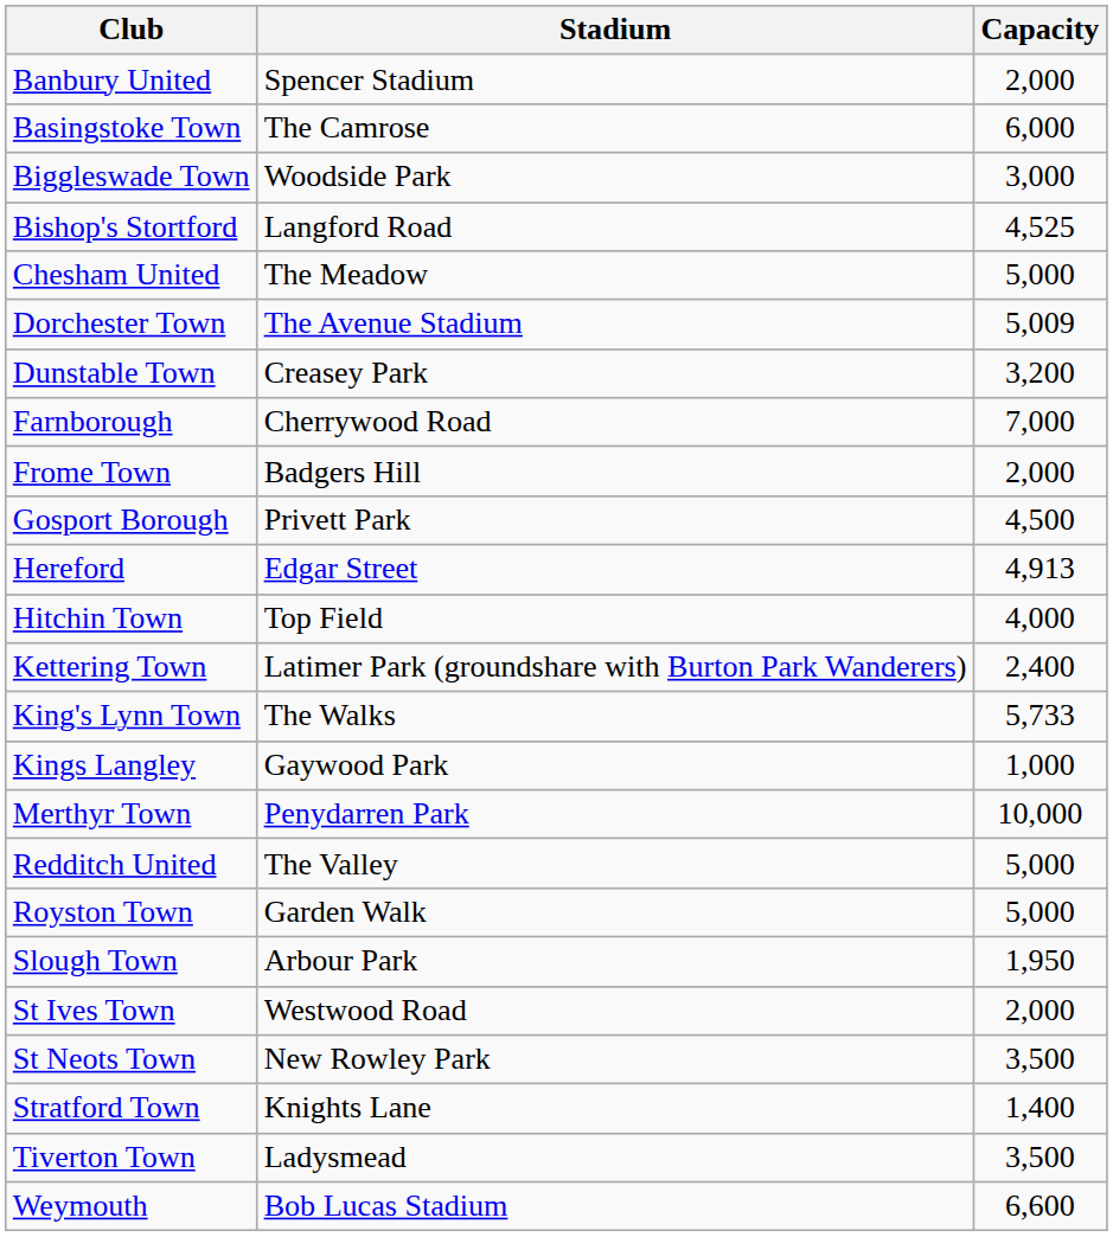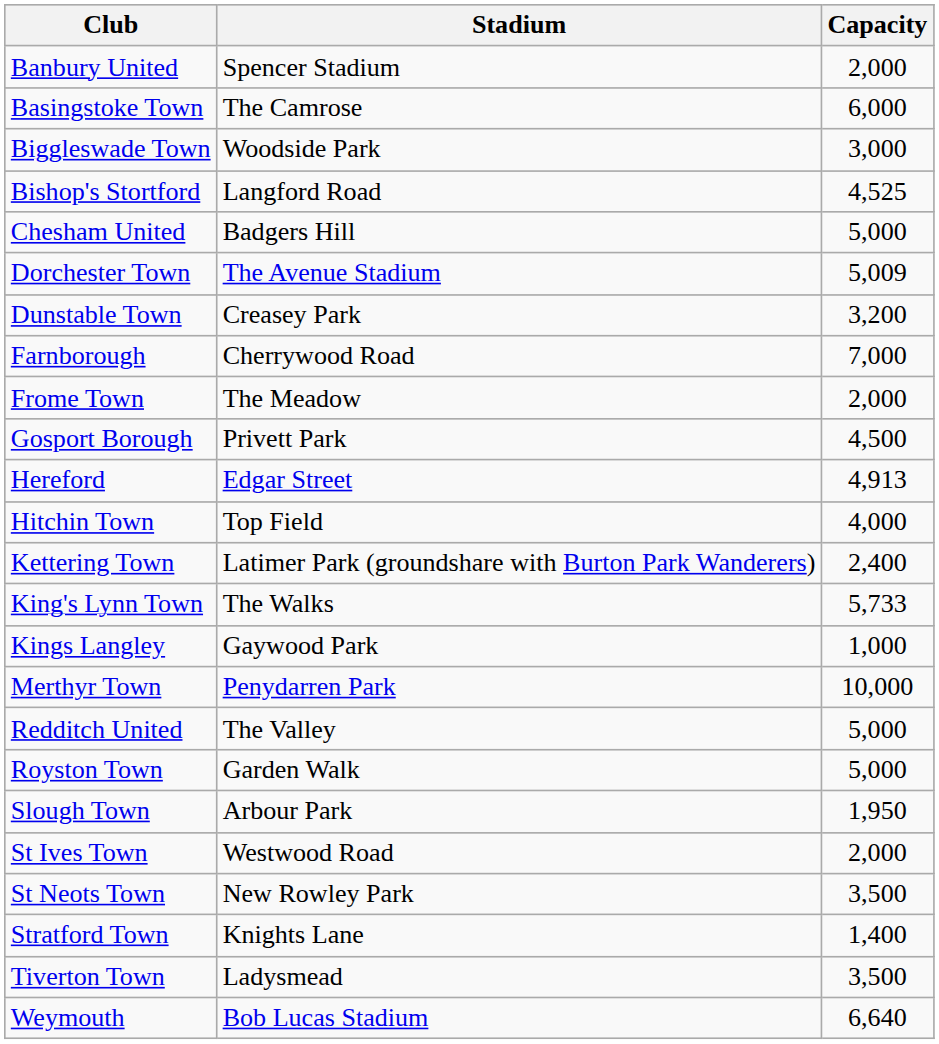 <table class="wikitable sortable">
 <tr>
 <th>Club</th>
 <th>Stadium</th>
 <th>Capacity</th>
 </tr>
 <tr>
 <td><a href='#'>Banbury United</a></td>
 <td>Spencer Stadium</td>
 <td align="center">2,000</td>
 </tr>
 <tr>
 <td><a href='#'>Basingstoke Town</a></td>
 <td>The Camrose</td>
 <td align="center">6,000</td>
 </tr>
 <tr>
 <td><a href='#'>Biggleswade Town</a></td>
 <td>Woodside Park</td>
 <td align="center">3,000</td>
 </tr>
 <tr>
 <td><a href='#'>Bishop's Stortford</a></td>
 <td>Langford Road</td>
 <td align="center">4,525</td>
 </tr>
 <tr>
 <td><a href='#'>Chesham United</a></td>
-<td>The Meadow</td>
+<td>Badgers Hill</td>
 <td align="center">5,000</td>
 </tr>
 <tr>
 <td><a href='#'>Dorchester Town</a></td>
 <td><a href='#'>The Avenue Stadium</a></td>
 <td align="center">5,009</td>
 </tr>
 <tr>
 <td><a href='#'>Dunstable Town</a></td>
 <td>Creasey Park</td>
 <td align="center">3,200</td>
 </tr>
 <tr>
 <td><a href='#'>Farnborough</a></td>
 <td>Cherrywood Road</td>
 <td align="center">7,000</td>
 </tr>
 <tr>
 <td><a href='#'>Frome Town</a></td>
-<td>Badgers Hill</td>
+<td>The Meadow</td>
 <td align="center">2,000</td>
 </tr>
 <tr>
 <td><a href='#'>Gosport Borough</a></td>
 <td>Privett Park</td>
 <td align="center">4,500</td>
 </tr>
 <tr>
 <td><a href='#'>Hereford</a></td>
 <td><a href='#'>Edgar Street</a></td>
 <td align="center">4,913</td>
 </tr>
 <tr>
 <td><a href='#'>Hitchin Town</a></td>
 <td>Top Field</td>
 <td align="center">4,000</td>
 </tr>
 <tr>
 <td><a href='#'>Kettering Town</a></td>
 <td>Latimer Park (groundshare with <a href='#'>Burton Park Wanderers</a>)</td>
 <td align="center">2,400</td>
 </tr>
 <tr>
 <td><a href='#'>King's Lynn Town</a></td>
 <td>The Walks</td>
 <td align="center">5,733</td>
 </tr>
 <tr>
 <td><a href='#'>Kings Langley</a></td>
 <td>Gaywood Park</td>
 <td align="center">1,000</td>
 </tr>
 <tr>
 <td><a href='#'>Merthyr Town</a></td>
 <td><a href='#'>Penydarren Park</a></td>
 <td align="center">10,000</td>
 </tr>
 <tr>
 <td><a href='#'>Redditch United</a></td>
 <td>The Valley</td>
 <td align="center">5,000</td>
 </tr>
 <tr>
 <td><a href='#'>Royston Town</a></td>
 <td>Garden Walk</td>
 <td align="center">5,000</td>
 </tr>
 <tr>
 <td><a href='#'>Slough Town</a></td>
 <td>Arbour Park</td>
 <td align="center">1,950</td>
 </tr>
 <tr>
 <td><a href='#'>St Ives Town</a></td>
 <td>Westwood Road</td>
 <td align="center">2,000</td>
 </tr>
 <tr>
 <td><a href='#'>St Neots Town</a></td>
 <td>New Rowley Park</td>
 <td align="center">3,500</td>
 </tr>
 <tr>
 <td><a href='#'>Stratford Town</a></td>
 <td>Knights Lane</td>
 <td align="center">1,400</td>
 </tr>
 <tr>
 <td><a href='#'>Tiverton Town</a></td>
 <td>Ladysmead</td>
 <td align="center">3,500</td>
 </tr>
 <tr>
 <td><a href='#'>Weymouth</a></td>
 <td><a href='#'>Bob Lucas Stadium</a></td>
-<td align="center">6,600</td>
+<td align="center">6,640</td>
 </tr>
 </table>
